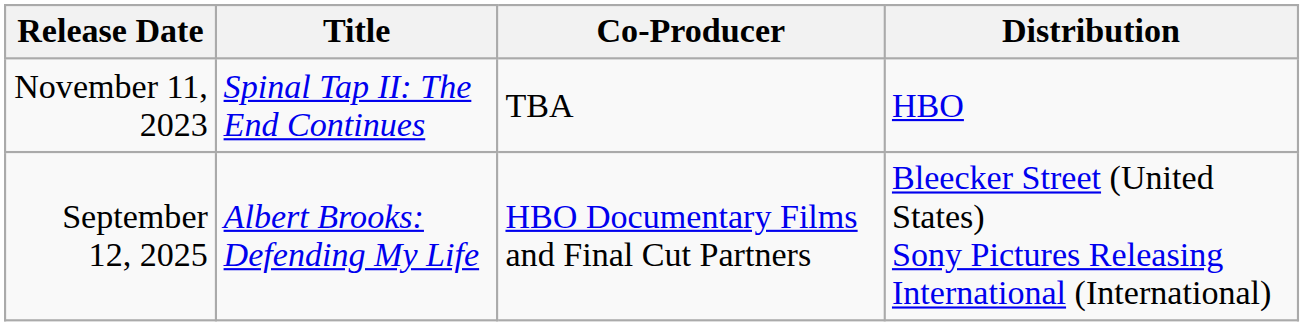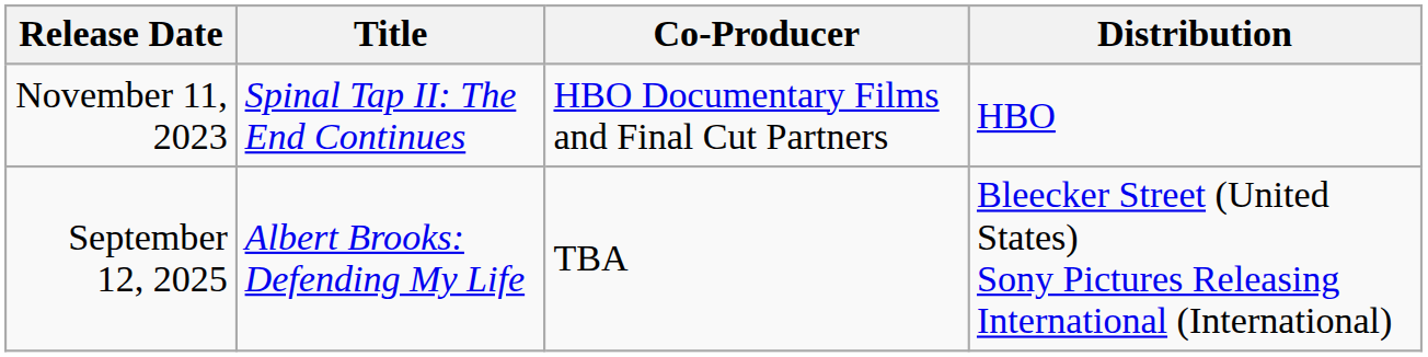 <table class="wikitable sortable">
 <tr>
 <th>Release Date</th>
 <th>Title</th>
 <th>Co-Producer</th>
 <th>Distribution</th>
 </tr>
 <tr>
 <td align="right">November 11, 2023</td>
 <td><em><a href='#'>Spinal Tap II: The End Continues</a></em></td>
-<td>TBA</td>
+<td><a href='#'>HBO Documentary Films</a> and Final Cut Partners</td>
 <td><a href='#'>HBO</a></td>
 </tr>
 <tr>
 <td align="right">September 12, 2025</td>
 <td><em><a href='#'>Albert Brooks: Defending My Life</a></em></td>
-<td><a href='#'>HBO Documentary Films</a> and Final Cut Partners</td>
+<td>TBA</td>
 <td><a href='#'>Bleecker Street</a> (United States)<br><a href='#'>Sony Pictures Releasing International</a> (International)</td>
 </tr>
 </table>
